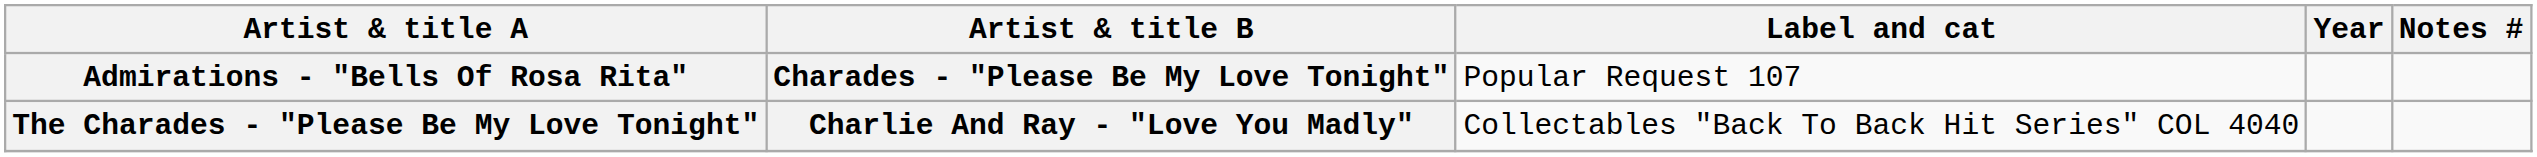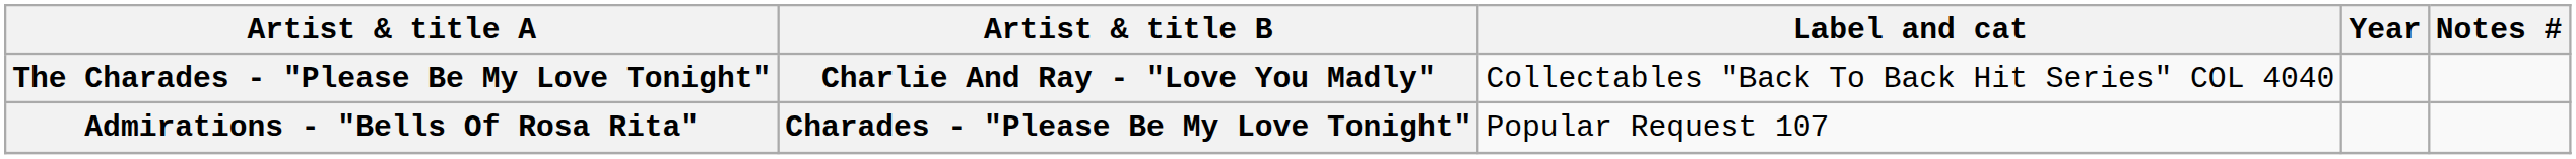 <table class="wikitable plainrowheaders sortable">
 <tr>
 <th scope="col">Artist & title A</th>
 <th scope="col">Artist & title B</th>
 <th scope="col">Label and cat</th>
 <th scope="col">Year</th>
 <th scope="col" class="unsortable">Notes #</th>
 </tr>
 <tr>
+<th scope="row">The Charades - "Please Be My Love Tonight"</th>
+<th scope="row">Charlie And Ray - "Love You Madly"</th>
+<td>Collectables "Back To Back Hit Series" COL 4040</td>
+<td></td>
+<td></td>
+</tr>
+<tr>
 <th scope="row">Admirations - "Bells Of Rosa Rita"</th>
 <th scope="row">Charades - "Please Be My Love Tonight"</th>
 <td>Popular Request 107</td>
 <td></td>
 <td></td>
 </tr>
 <tr>
-<th scope="row">The Charades - "Please Be My Love Tonight"</th>
-<th scope="row">Charlie And Ray - "Love You Madly"</th>
-<td>Collectables "Back To Back Hit Series" COL 4040</td>
-<td></td>
-<td></td>
-</tr>
-<tr>
 </tr>
 </table>
